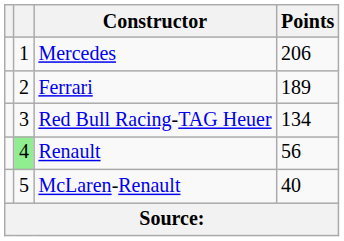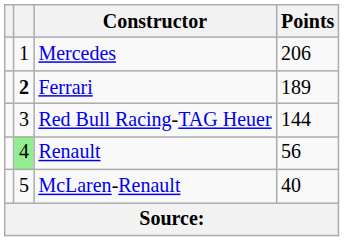 <table class="wikitable" style="font-size: 85%;">
 <tr>
 <th></th>
 <th></th>
 <th>Constructor</th>
 <th>Points</th>
 </tr>
 <tr>
 <td align="left"></td>
 <td align="center">1</td>
 <td> <a href='#'>Mercedes</a></td>
 <td align="left">206</td>
 </tr>
 <tr>
 <td align="left"></td>
-<td align="center">2</td>
+<td align="center"><strong>2</strong></td>
 <td> <a href='#'>Ferrari</a></td>
 <td align="left">189</td>
 </tr>
 <tr>
 <td align="left"></td>
 <td align="center">3</td>
 <td> <a href='#'>Red Bull Racing</a>-<a href='#'>TAG Heuer</a></td>
-<td align="left">134</td>
+<td align="left">144</td>
 </tr>
 <tr>
 <td align="left"></td>
 <td align="center" style="background: lightgreen;">4</td>
 <td> <a href='#'>Renault</a></td>
 <td align="left">56</td>
 </tr>
 <tr>
 <td align="left"></td>
 <td align="center">5</td>
 <td> <a href='#'>McLaren</a>-<a href='#'>Renault</a></td>
 <td align="left">40</td>
 </tr>
 <tr>
 <th colspan=4>Source:</th>
 </tr>
 </table>
